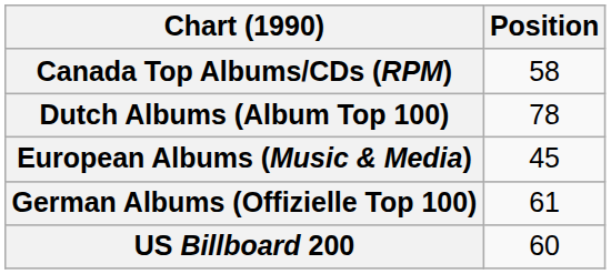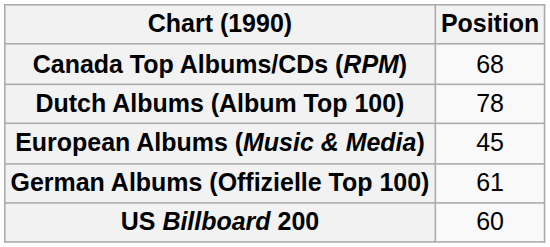 <table class="wikitable sortable plainrowheaders" style="text-align:center">
 <tr>
 <th scope="col">Chart (1990)</th>
 <th scope="col">Position</th>
 </tr>
 <tr>
 <th scope="row">Canada Top Albums/CDs (<em>RPM</em>)</th>
-<td>58</td>
+<td>68</td>
 </tr>
 <tr>
 <th scope="row">Dutch Albums (Album Top 100)</th>
 <td>78</td>
 </tr>
 <tr>
 <th scope="row">European Albums (<em>Music & Media</em>)</th>
 <td>45</td>
 </tr>
 <tr>
 <th scope="row">German Albums (Offizielle Top 100)</th>
 <td>61</td>
 </tr>
 <tr>
 <th scope="row">US <em>Billboard</em> 200</th>
 <td>60</td>
 </tr>
 </table>
